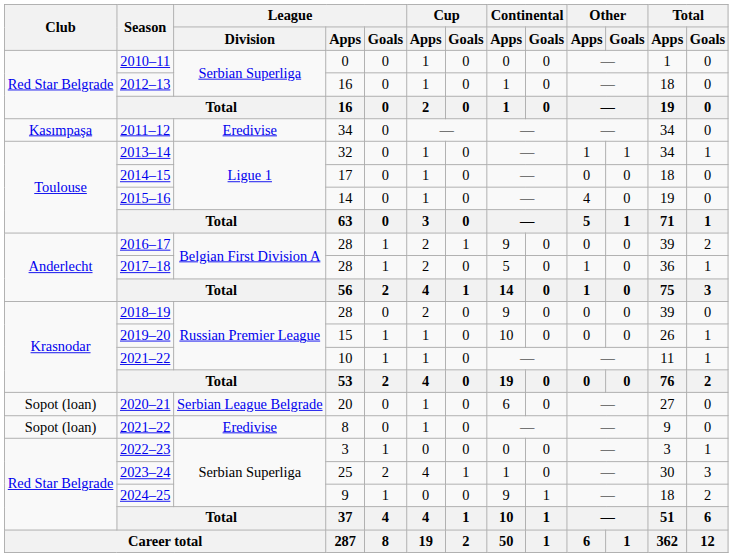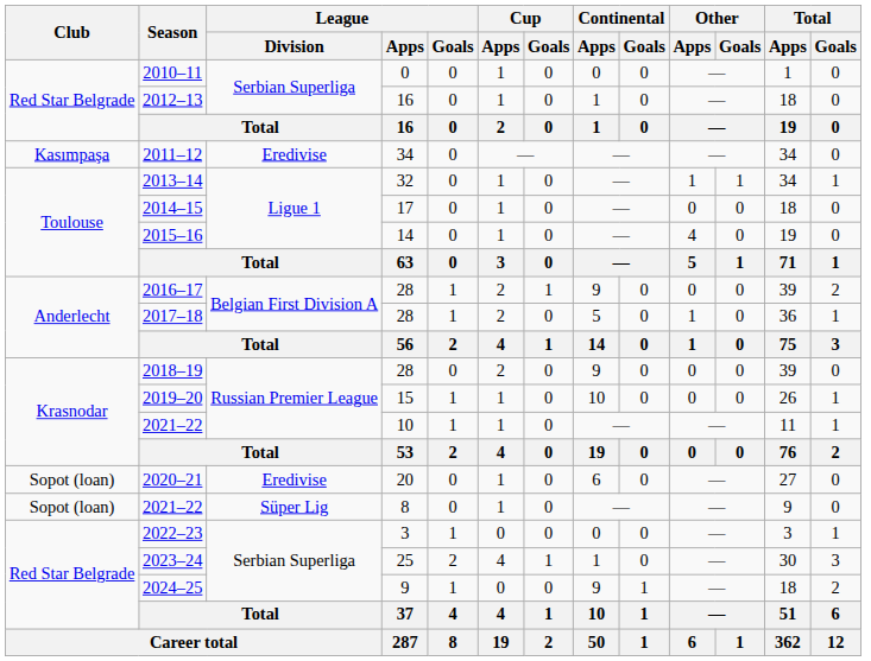 <table class="wikitable" style="text-align: center">
 <tr>
 <th rowspan=2>Club</th>
 <th rowspan=2>Season</th>
 <th colspan=3>League</th>
 <th colspan=2>Cup</th>
 <th colspan=2>Continental</th>
 <th colspan=2>Other</th>
 <th colspan=2>Total</th>
 </tr>
 <tr>
 <th>Division</th>
 <th>Apps</th>
 <th>Goals</th>
 <th>Apps</th>
 <th>Goals</th>
 <th>Apps</th>
 <th>Goals</th>
 <th>Apps</th>
 <th>Goals</th>
 <th>Apps</th>
 <th>Goals</th>
 </tr>
 <tr>
 <td rowspan="3"><a href='#'>Red Star Belgrade</a></td>
 <td><a href='#'>2010–11</a></td>
 <td rowspan="2"><a href='#'>Serbian Superliga</a></td>
 <td>0</td>
 <td>0</td>
 <td>1</td>
 <td>0</td>
 <td>0</td>
 <td>0</td>
 <td colspan="2">—</td>
 <td>1</td>
 <td>0</td>
 </tr>
 <tr>
 <td><a href='#'>2012–13</a></td>
 <td>16</td>
 <td>0</td>
 <td>1</td>
 <td>0</td>
 <td>1</td>
 <td>0</td>
 <td colspan="2">—</td>
 <td>18</td>
 <td>0</td>
 </tr>
 <tr>
 <th colspan="2">Total</th>
 <th>16</th>
 <th>0</th>
 <th>2</th>
 <th>0</th>
 <th>1</th>
 <th>0</th>
 <th colspan="2">—</th>
 <th>19</th>
 <th>0</th>
 </tr>
 <tr>
 <td><a href='#'>Kasımpaşa</a></td>
 <td><a href='#'>2011–12</a></td>
 <td><a href='#'>Eredivise</a></td>
 <td>34</td>
 <td>0</td>
 <td colspan="2">—</td>
 <td colspan="2">—</td>
 <td colspan="2">—</td>
 <td>34</td>
 <td>0</td>
 </tr>
 <tr>
 <td rowspan="4"><a href='#'>Toulouse</a></td>
 <td><a href='#'>2013–14</a></td>
 <td rowspan="3"><a href='#'>Ligue 1</a></td>
 <td>32</td>
 <td>0</td>
 <td>1</td>
 <td>0</td>
 <td colspan="2">—</td>
 <td>1</td>
 <td>1</td>
 <td>34</td>
 <td>1</td>
 </tr>
 <tr>
 <td><a href='#'>2014–15</a></td>
 <td>17</td>
 <td>0</td>
 <td>1</td>
 <td>0</td>
 <td colspan="2">—</td>
 <td>0</td>
 <td>0</td>
 <td>18</td>
 <td>0</td>
 </tr>
 <tr>
 <td><a href='#'>2015–16</a></td>
 <td>14</td>
 <td>0</td>
 <td>1</td>
 <td>0</td>
 <td colspan="2">—</td>
 <td>4</td>
 <td>0</td>
 <td>19</td>
 <td>0</td>
 </tr>
 <tr>
 <th colspan="2">Total</th>
 <th>63</th>
 <th>0</th>
 <th>3</th>
 <th>0</th>
 <th colspan="2">—</th>
 <th>5</th>
 <th>1</th>
 <th>71</th>
 <th>1</th>
 </tr>
 <tr>
 <td rowspan="3"><a href='#'>Anderlecht</a></td>
 <td><a href='#'>2016–17</a></td>
 <td rowspan="2"><a href='#'>Belgian First Division A</a></td>
 <td>28</td>
 <td>1</td>
 <td>2</td>
 <td>1</td>
 <td>9</td>
 <td>0</td>
 <td>0</td>
 <td>0</td>
 <td>39</td>
 <td>2</td>
 </tr>
 <tr>
 <td><a href='#'>2017–18</a></td>
 <td>28</td>
 <td>1</td>
 <td>2</td>
 <td>0</td>
 <td>5</td>
 <td>0</td>
 <td>1</td>
 <td>0</td>
 <td>36</td>
 <td>1</td>
 </tr>
 <tr>
 <th colspan="2">Total</th>
 <th>56</th>
 <th>2</th>
 <th>4</th>
 <th>1</th>
 <th>14</th>
 <th>0</th>
 <th>1</th>
 <th>0</th>
 <th>75</th>
 <th>3</th>
 </tr>
 <tr>
 <td rowspan="4"><a href='#'>Krasnodar</a></td>
 <td><a href='#'>2018–19</a></td>
 <td rowspan="3"><a href='#'>Russian Premier League</a></td>
 <td>28</td>
 <td>0</td>
 <td>2</td>
 <td>0</td>
 <td>9</td>
 <td>0</td>
 <td>0</td>
 <td>0</td>
 <td>39</td>
 <td>0</td>
 </tr>
 <tr>
 <td><a href='#'>2019–20</a></td>
 <td>15</td>
 <td>1</td>
 <td>1</td>
 <td>0</td>
 <td>10</td>
 <td>0</td>
 <td>0</td>
 <td>0</td>
 <td>26</td>
 <td>1</td>
 </tr>
 <tr>
 <td><a href='#'>2021–22</a></td>
 <td>10</td>
 <td>1</td>
 <td>1</td>
 <td>0</td>
 <td colspan="2">—</td>
 <td colspan="2">—</td>
 <td>11</td>
 <td>1</td>
 </tr>
 <tr>
 <th colspan="2">Total</th>
 <th>53</th>
 <th>2</th>
 <th>4</th>
 <th>0</th>
 <th>19</th>
 <th>0</th>
 <th>0</th>
 <th>0</th>
 <th>76</th>
 <th>2</th>
 </tr>
 <tr>
 <td>Sopot (loan)</td>
 <td><a href='#'>2020–21</a></td>
-<td><a href='#'>Serbian League Belgrade</a></td>
+<td><a href='#'>Eredivise</a></td>
 <td>20</td>
 <td>0</td>
 <td>1</td>
 <td>0</td>
 <td>6</td>
 <td>0</td>
 <td colspan="2">—</td>
 <td>27</td>
 <td>0</td>
 </tr>
 <tr>
 <td>Sopot (loan)</td>
 <td><a href='#'>2021–22</a></td>
-<td><a href='#'>Eredivise</a></td>
+<td><a href='#'>Süper Lig</a></td>
 <td>8</td>
 <td>0</td>
 <td>1</td>
 <td>0</td>
 <td colspan="2">—</td>
 <td colspan="2">—</td>
 <td>9</td>
 <td>0</td>
 </tr>
 <tr>
 <td rowspan="4"><a href='#'>Red Star Belgrade</a></td>
 <td><a href='#'>2022–23</a></td>
 <td rowspan="3">Serbian Superliga</td>
 <td>3</td>
 <td>1</td>
 <td>0</td>
 <td>0</td>
 <td>0</td>
 <td>0</td>
 <td colspan="2">—</td>
 <td>3</td>
 <td>1</td>
 </tr>
 <tr>
 <td><a href='#'>2023–24</a></td>
 <td>25</td>
 <td>2</td>
 <td>4</td>
 <td>1</td>
 <td>1</td>
 <td>0</td>
 <td colspan="2">—</td>
 <td>30</td>
 <td>3</td>
 </tr>
 <tr>
 <td><a href='#'>2024–25</a></td>
 <td>9</td>
 <td>1</td>
 <td>0</td>
 <td>0</td>
 <td>9</td>
 <td>1</td>
 <td colspan="2">—</td>
 <td>18</td>
 <td>2</td>
 </tr>
 <tr>
 <th colspan="2">Total</th>
 <th>37</th>
 <th>4</th>
 <th>4</th>
 <th>1</th>
 <th>10</th>
 <th>1</th>
 <th colspan="2">—</th>
 <th>51</th>
 <th>6</th>
 </tr>
 <tr>
 <th colspan="3">Career total</th>
 <th>287</th>
 <th>8</th>
 <th>19</th>
 <th>2</th>
 <th>50</th>
 <th>1</th>
 <th>6</th>
 <th>1</th>
 <th>362</th>
 <th>12</th>
 </tr>
 </table>
